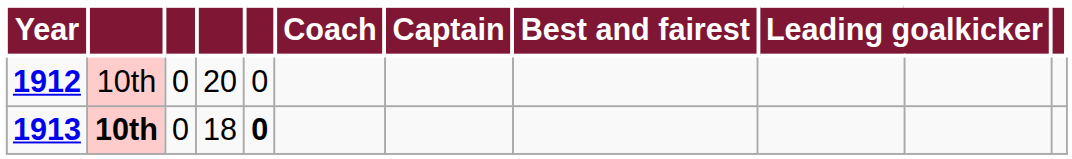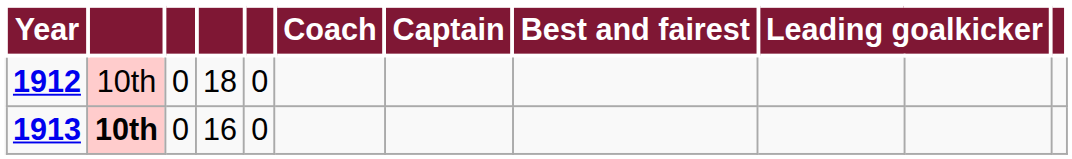 <table class="wikitable"; style=text-align:center; width:100%>
 <tr>
 <th style="background:#7f1734; color:#FFFFFF; border:solid #FFFFFF 2px">Year</th>
 <th style="background:#7f1734; color:#FFFFFF; border:solid #FFFFFF 2px"></th>
 <th style="background:#7f1734; color:#FFFFFF; border:solid #FFFFFF 2px"></th>
 <th style="background:#7f1734; color:#FFFFFF; border:solid #FFFFFF 2px"></th>
 <th style="background:#7f1734; color:#FFFFFF; border:solid #FFFFFF 2px"></th>
 <th style="background:#7f1734; color:#FFFFFF; border:solid #FFFFFF 2px">Coach</th>
 <th style="background:#7f1734; color:#FFFFFF; border:solid #FFFFFF 2px">Captain</th>
 <th style="background:#7f1734; color:#FFFFFF; border:solid #FFFFFF 2px">Best and fairest</th>
 <th colspan=2; style="background:#7f1734; color:#FFFFFF; border:solid #FFFFFF 2px">Leading goalkicker</th>
 <th style="background:#7f1734; color:#FFFFFF; border:solid #FFFFFF 2px"></th>
 </tr>
 <tr>
 <td><strong><a href='#'>1912</a></strong></td>
 <td style=background:#FFCCCC>10th</td>
 <td>0</td>
-<td>20</td>
+<td>18</td>
 <td>0</td>
 <td></td>
 <td></td>
 <td></td>
 <td></td>
 <td></td>
 <td></td>
 </tr>
 <tr>
 <td><strong><a href='#'>1913</a></strong></td>
 <td style=background:#FFCCCC><strong>10th</strong></td>
 <td>0</td>
-<td>18</td>
-<td><strong>0</strong></td>
+<td>16</td>
+<td>0</td>
 <td></td>
 <td></td>
 <td></td>
 <td></td>
 <td></td>
 <td></td>
 </tr>
 </table>
